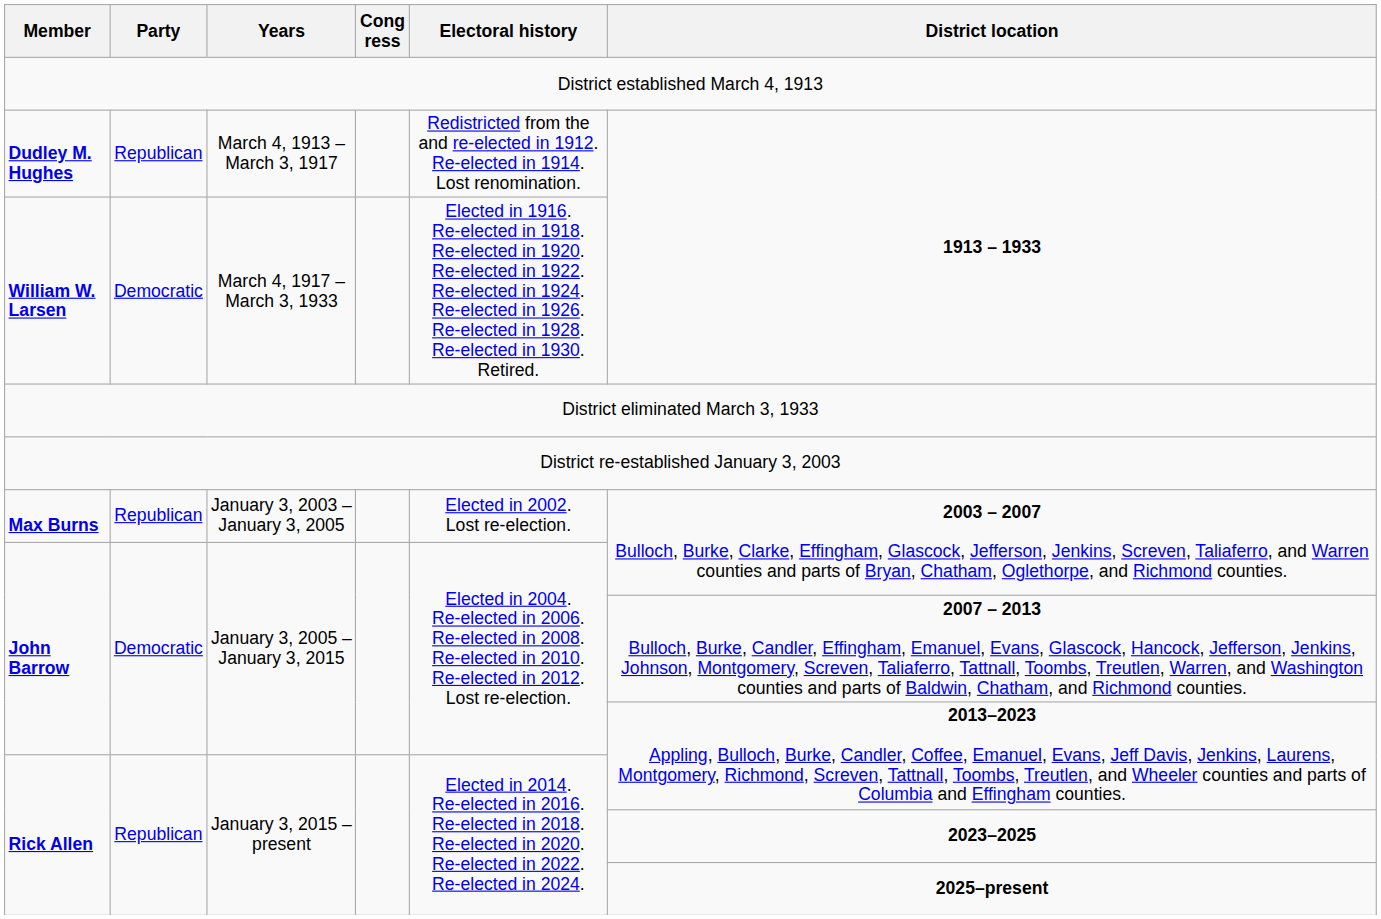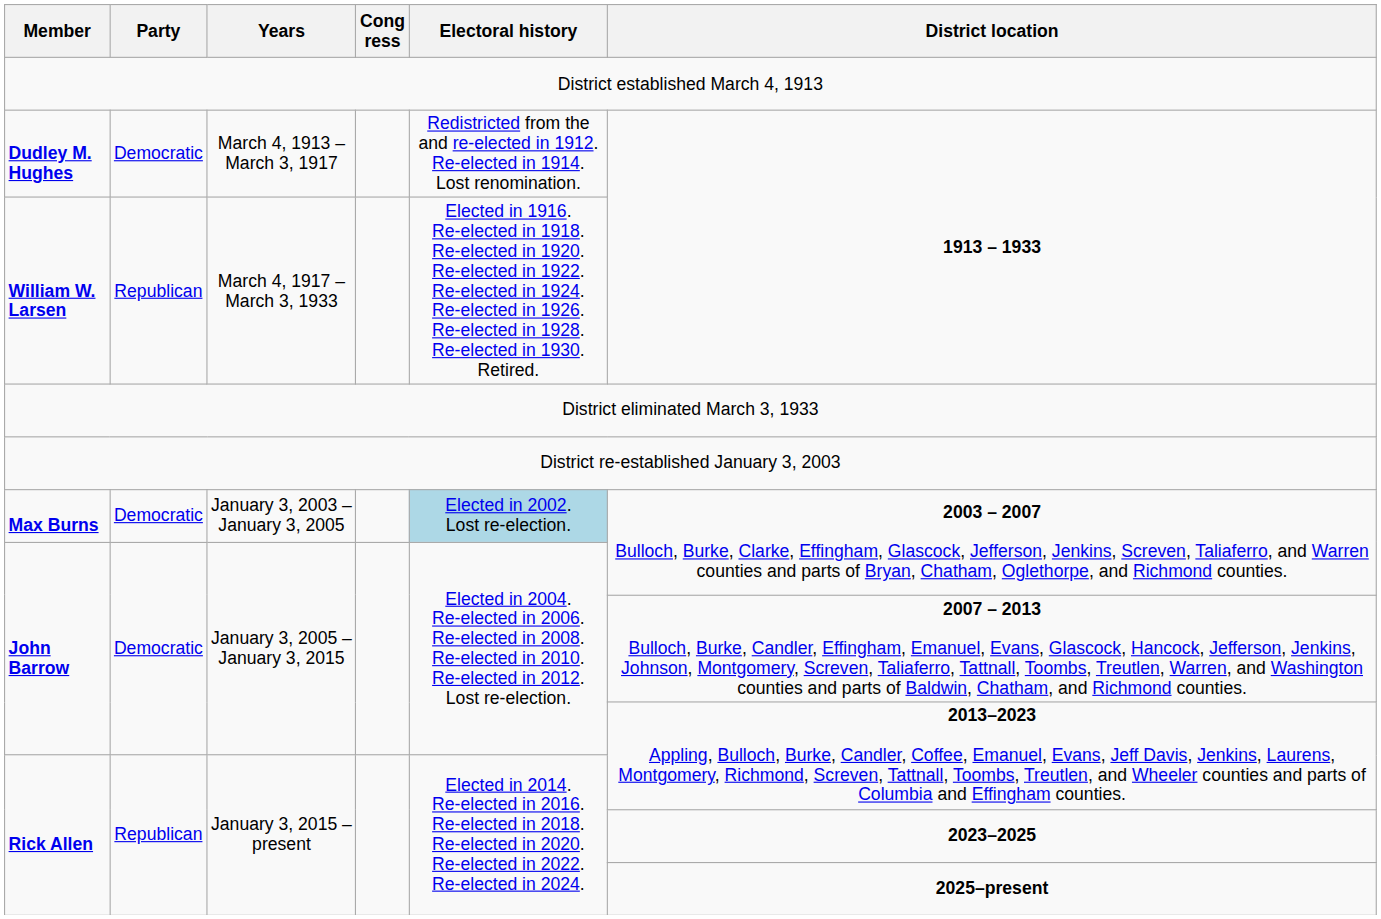 <table class=wikitable style="text-align: center;">
 <tr style="height:3em">
 <th>Member</th>
 <th>Party</th>
 <th>Years</th>
 <th>Cong<br>ress</th>
 <th>Electoral history</th>
 <th>District location</th>
 </tr>
 <tr style="height:3em">
 <td colspan=6>District established March 4, 1913</td>
 </tr>
 <tr style="height:3em">
 <td align=left><br><strong><a href='#'>Dudley M. Hughes</a></strong><br></td>
-<td><a href='#'>Republican</a></td>
+<td><a href='#'>Democratic</a></td>
 <td nowrap>March 4, 1913 –<br>March 3, 1917</td>
 <td></td>
 <td><a href='#'>Redistricted</a> from the  and <a href='#'>re-elected in 1912</a>.<br><a href='#'>Re-elected in 1914</a>.<br>Lost renomination.</td>
 <td rowspan=2><strong>1913 – 1933</strong><br></td>
 </tr>
 <tr style="height:3em">
 <td align=left><br><strong><a href='#'>William W. Larsen</a></strong><br></td>
-<td><a href='#'>Democratic</a></td>
+<td><a href='#'>Republican</a></td>
 <td nowrap>March 4, 1917 –<br>March 3, 1933</td>
 <td></td>
 <td><a href='#'>Elected in 1916</a>.<br><a href='#'>Re-elected in 1918</a>.<br><a href='#'>Re-elected in 1920</a>.<br><a href='#'>Re-elected in 1922</a>.<br><a href='#'>Re-elected in 1924</a>.<br><a href='#'>Re-elected in 1926</a>.<br><a href='#'>Re-elected in 1928</a>.<br><a href='#'>Re-elected in 1930</a>.<br>Retired.</td>
 </tr>
 <tr style="height:3em">
 <td colspan=9>District eliminated March 3, 1933</td>
 </tr>
 <tr style="height:3em">
 <td colspan=6>District re-established January 3, 2003</td>
 </tr>
 <tr style="height:3em">
 <td align=left><br><strong><a href='#'>Max Burns</a></strong><br></td>
-<td><a href='#'>Republican</a></td>
+<td><a href='#'>Democratic</a></td>
 <td nowrap>January 3, 2003 –<br>January 3, 2005</td>
 <td></td>
-<td><a href='#'>Elected in 2002</a>.<br>Lost re-election.</td>
+<td style="background: lightblue;"><a href='#'>Elected in 2002</a>.<br>Lost re-election.</td>
 <td rowspan=2><strong>2003 – 2007</strong><br><br><a href='#'>Bulloch</a>, <a href='#'>Burke</a>, <a href='#'>Clarke</a>, <a href='#'>Effingham</a>, <a href='#'>Glascock</a>, <a href='#'>Jefferson</a>, <a href='#'>Jenkins</a>, <a href='#'>Screven</a>, <a href='#'>Taliaferro</a>, and <a href='#'>Warren</a> counties and parts of <a href='#'>Bryan</a>, <a href='#'>Chatham</a>, <a href='#'>Oglethorpe</a>, and <a href='#'>Richmond</a> counties.</td>
 </tr>
 <tr style="height:3em">
 <td rowspan=3 align=left><br><strong><a href='#'>John Barrow</a></strong><br></td>
 <td rowspan=3 ><a href='#'>Democratic</a></td>
 <td rowspan=3 nowrap>January 3, 2005 –<br>January 3, 2015</td>
 <td rowspan=3></td>
 <td rowspan=3><a href='#'>Elected in 2004</a>.<br><a href='#'>Re-elected in 2006</a>.<br><a href='#'>Re-elected in 2008</a>.<br><a href='#'>Re-elected in 2010</a>.<br><a href='#'>Re-elected in 2012</a>.<br>Lost re-election.</td>
 </tr>
 <tr style="height:3em">
 <td><strong>2007 – 2013</strong><br><br><a href='#'>Bulloch</a>, <a href='#'>Burke</a>, <a href='#'>Candler</a>, <a href='#'>Effingham</a>, <a href='#'>Emanuel</a>, <a href='#'>Evans</a>, <a href='#'>Glascock</a>, <a href='#'>Hancock</a>, <a href='#'>Jefferson</a>, <a href='#'>Jenkins</a>, <a href='#'>Johnson</a>, <a href='#'>Montgomery</a>, <a href='#'>Screven</a>, <a href='#'>Taliaferro</a>, <a href='#'>Tattnall</a>, <a href='#'>Toombs</a>, <a href='#'>Treutlen</a>, <a href='#'>Warren</a>, and <a href='#'>Washington</a> counties and parts of <a href='#'>Baldwin</a>, <a href='#'>Chatham</a>, and <a href='#'>Richmond</a> counties.</td>
 </tr>
 <tr style="height:3em">
 <td rowspan=2><strong>2013–2023</strong><br><br><a href='#'>Appling</a>, <a href='#'>Bulloch</a>, <a href='#'>Burke</a>, <a href='#'>Candler</a>, <a href='#'>Coffee</a>, <a href='#'>Emanuel</a>, <a href='#'>Evans</a>, <a href='#'>Jeff Davis</a>, <a href='#'>Jenkins</a>, <a href='#'>Laurens</a>, <a href='#'>Montgomery</a>, <a href='#'>Richmond</a>, <a href='#'>Screven</a>, <a href='#'>Tattnall</a>, <a href='#'>Toombs</a>, <a href='#'>Treutlen</a>, and <a href='#'>Wheeler</a> counties and parts of <a href='#'>Columbia</a> and <a href='#'>Effingham</a> counties.</td>
 </tr>
 <tr style="height:3em">
 <td rowspan=3 align=left><br><strong><a href='#'>Rick Allen</a></strong><br></td>
 <td rowspan=3 ><a href='#'>Republican</a></td>
 <td rowspan=3 nowrap>January 3, 2015 –<br>present</td>
 <td rowspan=3></td>
 <td rowspan=3><a href='#'>Elected in 2014</a>.<br><a href='#'>Re-elected in 2016</a>.<br><a href='#'>Re-elected in 2018</a>.<br><a href='#'>Re-elected in 2020</a>.<br><a href='#'>Re-elected in 2022</a>.<br><a href='#'>Re-elected in 2024</a>.</td>
 </tr>
 <tr style="height:3em">
 <td><strong>2023–2025</strong><br></td>
 </tr>
 <tr style="height:3em">
 <td><strong>2025–present</strong><br></td>
 </tr>
 </table>
